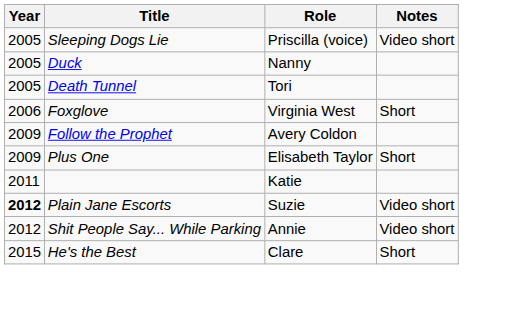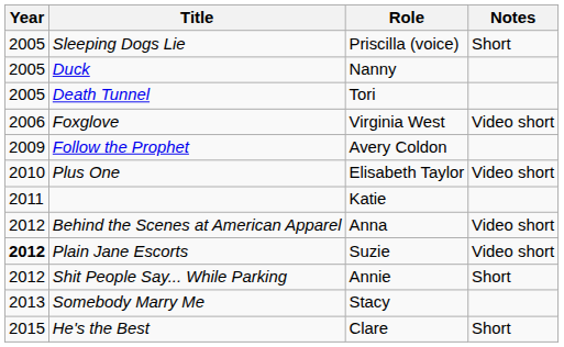 <table class="wikitable sortable" >
 <tr>
 <th>Year</th>
 <th>Title</th>
 <th>Role</th>
 <th class="unsortable">Notes</th>
 </tr>
 <tr>
 <td>2005</td>
 <td><em>Sleeping Dogs Lie</em></td>
 <td>Priscilla (voice)</td>
-<td>Video short</td>
+<td>Short</td>
 </tr>
 <tr>
 <td>2005</td>
 <td><em><a href='#'>Duck</a></em></td>
 <td>Nanny</td>
 <td></td>
 </tr>
 <tr>
 <td>2005</td>
 <td><em><a href='#'>Death Tunnel</a></em></td>
 <td>Tori</td>
 <td></td>
 </tr>
 <tr>
 <td>2006</td>
 <td><em>Foxglove</em></td>
 <td>Virginia West</td>
-<td>Short</td>
+<td>Video short</td>
 </tr>
 <tr>
 <td>2009</td>
 <td><em><a href='#'>Follow the Prophet</a></em></td>
 <td>Avery Coldon</td>
 <td></td>
 </tr>
 <tr>
-<td>2009</td>
+<td>2010</td>
 <td><em>Plus One</em></td>
 <td>Elisabeth Taylor</td>
-<td>Short</td>
+<td>Video short</td>
 </tr>
 <tr>
 <td>2011</td>
 <td><em></em></td>
 <td>Katie</td>
 <td></td>
+</tr>
+<tr>
+<td>2012</td>
+<td><em>Behind the Scenes at American Apparel</em></td>
+<td>Anna</td>
+<td>Video short</td>
 </tr>
 <tr>
 <td><strong>2012</strong></td>
 <td><em>Plain Jane Escorts</em></td>
 <td>Suzie</td>
 <td>Video short</td>
 </tr>
 <tr>
 <td>2012</td>
 <td><em>Shit People Say... While Parking</em></td>
 <td>Annie</td>
-<td>Video short</td>
+<td>Short</td>
+</tr>
+<tr>
+<td>2013</td>
+<td><em>Somebody Marry Me</em></td>
+<td>Stacy</td>
+<td></td>
 </tr>
 <tr>
 <td>2015</td>
 <td><em>He's the Best</em></td>
 <td>Clare</td>
 <td>Short</td>
 </tr>
 </table>
